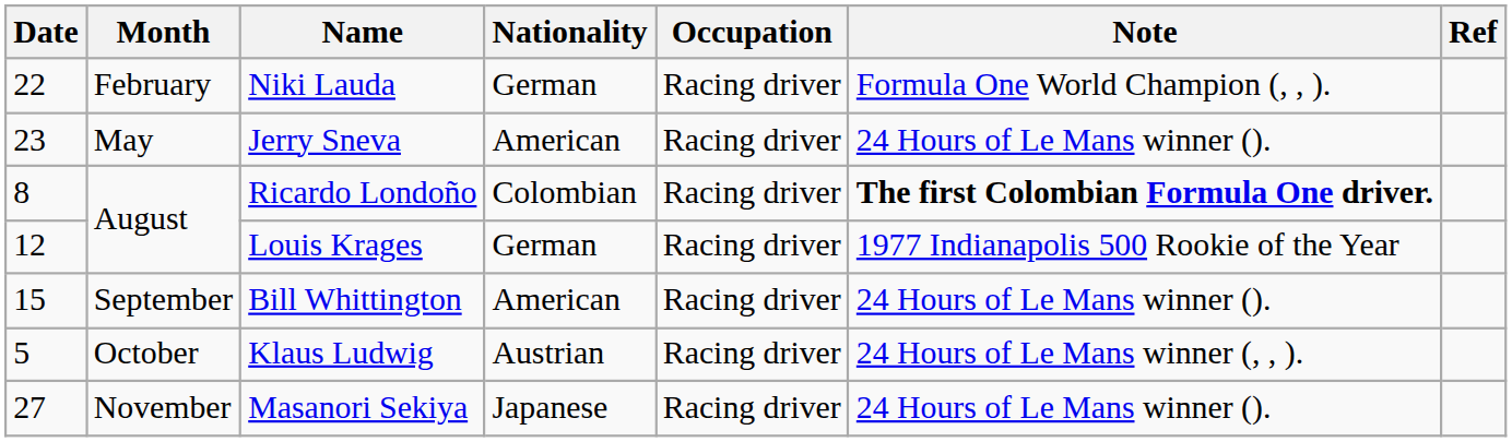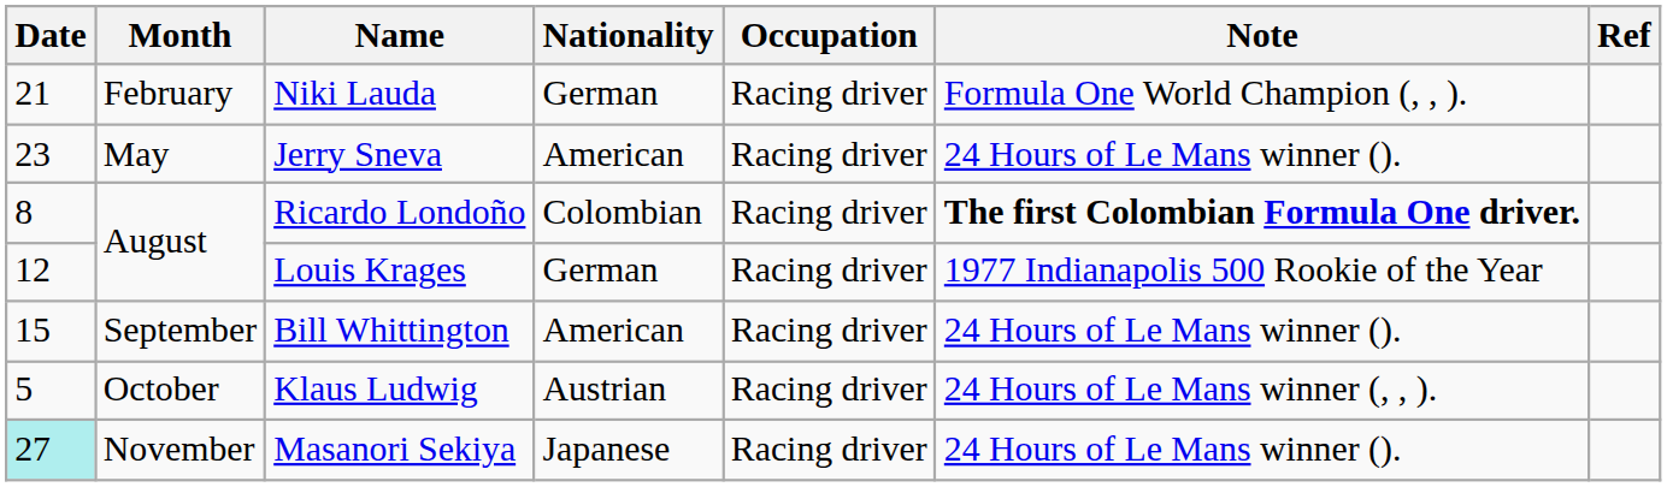 <table class="wikitable" style="font-size:85%;">
 <tr>
 <th>Date</th>
 <th>Month</th>
 <th>Name</th>
 <th>Nationality</th>
 <th>Occupation</th>
 <th>Note</th>
 <th>Ref</th>
 </tr>
 <tr>
-<td>22</td>
+<td>21</td>
 <td>February</td>
 <td><a href='#'>Niki Lauda</a></td>
 <td>German</td>
 <td>Racing driver</td>
 <td><a href='#'>Formula One</a> World Champion (, , ).</td>
 <td></td>
 </tr>
 <tr>
 <td>23</td>
 <td>May</td>
 <td><a href='#'>Jerry Sneva</a></td>
 <td>American</td>
 <td>Racing driver</td>
 <td><a href='#'>24 Hours of Le Mans</a> winner ().</td>
 <td></td>
 </tr>
 <tr>
 <td>8</td>
 <td rowspan=2>August</td>
 <td><a href='#'>Ricardo Londoño</a></td>
 <td>Colombian</td>
 <td>Racing driver</td>
 <td><strong>The first Colombian <a href='#'>Formula One</a> driver.</strong></td>
 <td></td>
 </tr>
 <tr>
 <td>12</td>
 <td><a href='#'>Louis Krages</a></td>
 <td>German</td>
 <td>Racing driver</td>
 <td><a href='#'>1977 Indianapolis 500</a> Rookie of the Year</td>
 <td></td>
 </tr>
 <tr>
 <td>15</td>
 <td>September</td>
 <td><a href='#'>Bill Whittington</a></td>
 <td>American</td>
 <td>Racing driver</td>
 <td><a href='#'>24 Hours of Le Mans</a> winner ().</td>
 <td></td>
 </tr>
 <tr>
 <td>5</td>
 <td>October</td>
 <td><a href='#'>Klaus Ludwig</a></td>
 <td>Austrian</td>
 <td>Racing driver</td>
 <td><a href='#'>24 Hours of Le Mans</a> winner (, , ).</td>
 <td></td>
 </tr>
 <tr>
-<td>27</td>
+<td style="background: paleturquoise;">27</td>
 <td>November</td>
 <td><a href='#'>Masanori Sekiya</a></td>
 <td>Japanese</td>
 <td>Racing driver</td>
 <td><a href='#'>24 Hours of Le Mans</a> winner ().</td>
 <td></td>
 </tr>
 </table>
